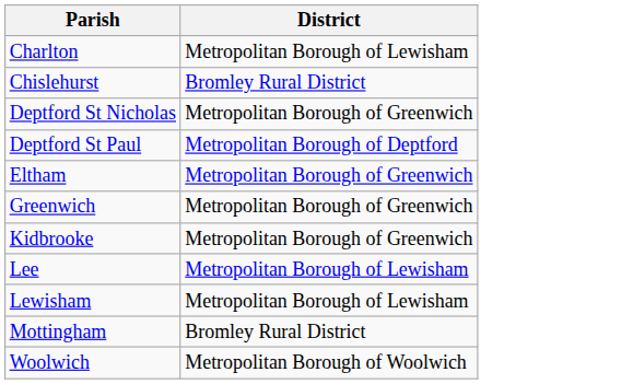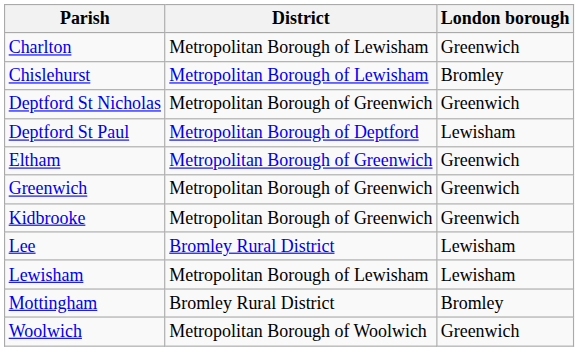 <table class="wikitable">
 <tr>
 <th>Parish</th>
 <th>District</th>
+<th>London borough</th>
 </tr>
 <tr>
 <td><a href='#'>Charlton</a></td>
 <td>Metropolitan Borough of Lewisham</td>
+<td>Greenwich</td>
 </tr>
 <tr>
 <td><a href='#'>Chislehurst</a></td>
-<td><a href='#'>Bromley Rural District</a></td>
+<td><a href='#'>Metropolitan Borough of Lewisham</a></td>
+<td>Bromley</td>
 </tr>
 <tr>
 <td><a href='#'>Deptford St Nicholas</a></td>
 <td>Metropolitan Borough of Greenwich</td>
+<td>Greenwich</td>
 </tr>
 <tr>
 <td><a href='#'>Deptford St Paul</a></td>
 <td><a href='#'>Metropolitan Borough of Deptford</a></td>
+<td>Lewisham</td>
 </tr>
 <tr>
 <td><a href='#'>Eltham</a></td>
 <td><a href='#'>Metropolitan Borough of Greenwich</a></td>
+<td>Greenwich</td>
 </tr>
 <tr>
 <td><a href='#'>Greenwich</a></td>
 <td>Metropolitan Borough of Greenwich</td>
+<td>Greenwich</td>
 </tr>
 <tr>
 <td><a href='#'>Kidbrooke</a></td>
 <td>Metropolitan Borough of Greenwich</td>
+<td>Greenwich</td>
 </tr>
 <tr>
 <td><a href='#'>Lee</a></td>
-<td><a href='#'>Metropolitan Borough of Lewisham</a></td>
+<td><a href='#'>Bromley Rural District</a></td>
+<td>Lewisham</td>
 </tr>
 <tr>
 <td><a href='#'>Lewisham</a></td>
 <td>Metropolitan Borough of Lewisham</td>
+<td>Lewisham</td>
 </tr>
 <tr>
 <td><a href='#'>Mottingham</a></td>
 <td>Bromley Rural District</td>
+<td>Bromley</td>
 </tr>
 <tr>
 <td><a href='#'>Woolwich</a></td>
 <td>Metropolitan Borough of Woolwich</td>
+<td>Greenwich</td>
 </tr>
 </table>
